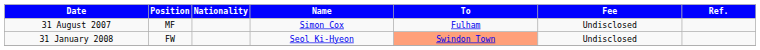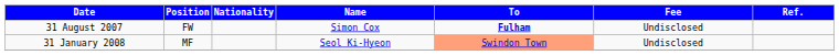 <table class="wikitable"  style="text-align:center; font-size:90%; ">
 <tr>
 <th style="background:#00f; color:white; width:200px;">Date</th>
 <th style="background:#00f; color:white; width:50px;">Position</th>
 <th style="background:#00f; color:white; width:50px;">Nationality</th>
 <th style="background:#00f; color:white; width:200px;">Name</th>
 <th style="background:#00f; color:white; width:200px;">To</th>
 <th style="background:#00f; color:white; width:200px;">Fee</th>
 <th style="background:#00f; color:white; width:100px;">Ref.</th>
 </tr>
 <tr>
 <td>31 August 2007</td>
-<td>MF</td>
+<td>FW</td>
 <td></td>
 <td><a href='#'>Simon Cox</a></td>
-<td><a href='#'>Fulham</a></td>
+<td><strong><a href='#'>Fulham</a></strong></td>
 <td>Undisclosed</td>
 <td></td>
 </tr>
 <tr>
 <td>31 January 2008</td>
-<td>FW</td>
+<td>MF</td>
 <td></td>
 <td><a href='#'>Seol Ki-Hyeon</a></td>
 <td style="background: lightsalmon;"><a href='#'>Swindon Town</a></td>
 <td>Undisclosed</td>
 <td></td>
 </tr>
 <tr>
 </tr>
 </table>
